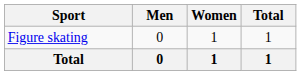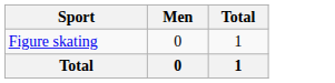 <table class="wikitable sortable" style=text-align:center>
 <tr>
 <th width=140>Sport</th>
 <th width=55>Men</th>
-<th width=55>Women</th>
 <th width=55>Total</th>
 </tr>
 <tr>
 <td align=left><a href='#'>Figure skating</a></td>
 <td>0</td>
 <td>1</td>
-<td>1</td>
 </tr>
 <tr>
 <th>Total</th>
 <th>0</th>
 <th>1</th>
-<th>1</th>
 </tr>
 </table>
